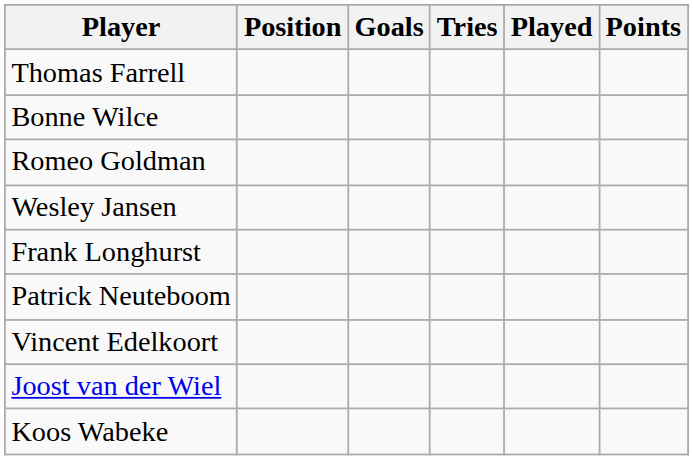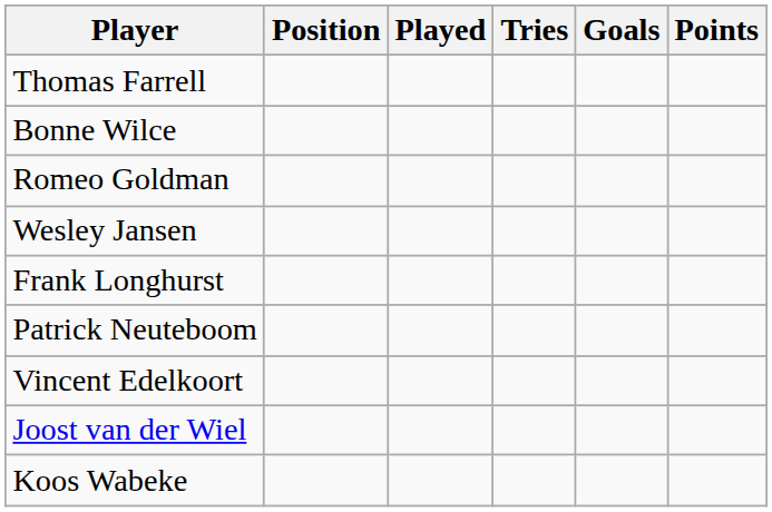 <table class="wikitable sortable">
 <tr>
 <th>Player</th>
 <th>Position</th>
+<th>Played</th>
+<th>Tries</th>
 <th>Goals</th>
-<th>Tries</th>
-<th>Played</th>
 <th>Points</th>
 </tr>
 <tr>
 <td> Thomas Farrell</td>
 <td></td>
 <td></td>
 <td></td>
 <td></td>
 <td></td>
 </tr>
 <tr>
 <td> Bonne Wilce</td>
 <td></td>
 <td></td>
 <td></td>
 <td></td>
 <td></td>
 </tr>
 <tr>
 <td> Romeo Goldman</td>
 <td></td>
 <td></td>
 <td></td>
 <td></td>
 <td></td>
 </tr>
 <tr>
 <td> Wesley Jansen</td>
 <td></td>
 <td></td>
 <td></td>
 <td></td>
 <td></td>
 </tr>
 <tr>
 <td> Frank Longhurst</td>
 <td></td>
 <td></td>
 <td></td>
 <td></td>
 <td></td>
 </tr>
 <tr>
 <td> Patrick Neuteboom</td>
 <td></td>
 <td></td>
 <td></td>
 <td></td>
 <td></td>
 </tr>
 <tr>
 <td> Vincent Edelkoort</td>
 <td></td>
 <td></td>
 <td></td>
 <td></td>
 <td></td>
 </tr>
 <tr>
 <td> <a href='#'>Joost van der Wiel</a></td>
 <td></td>
 <td></td>
 <td></td>
 <td></td>
 <td></td>
 </tr>
 <tr>
 <td> Koos Wabeke</td>
 <td></td>
 <td></td>
 <td></td>
 <td></td>
 <td></td>
 </tr>
 </table>
